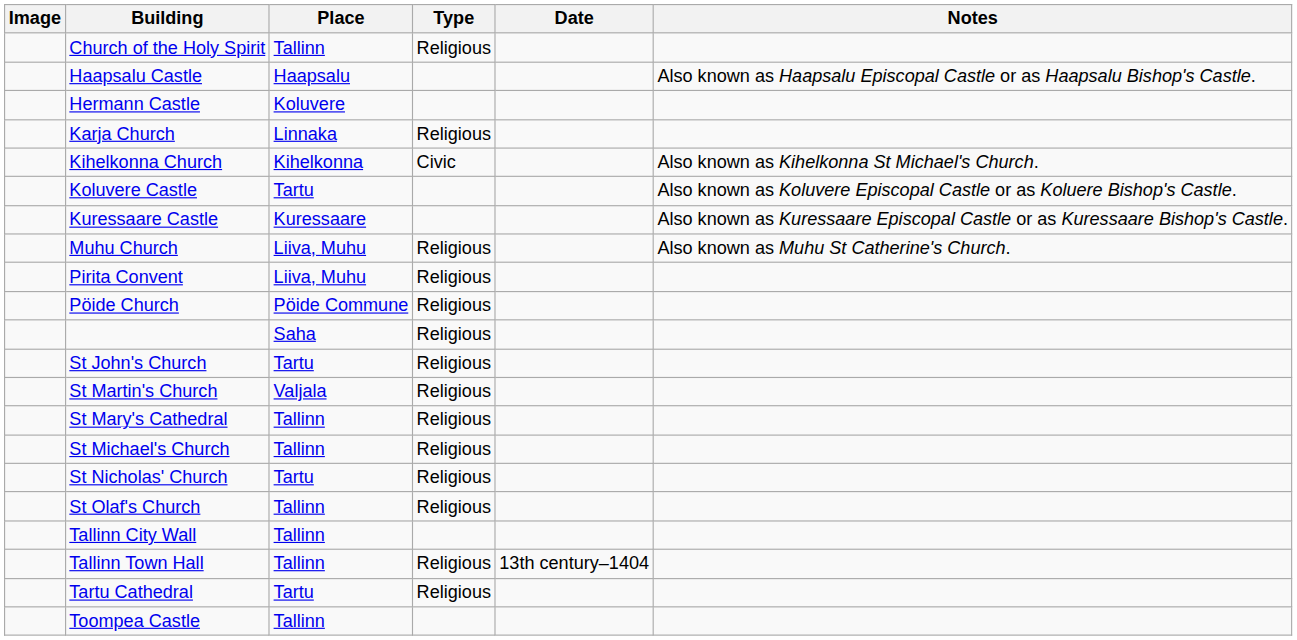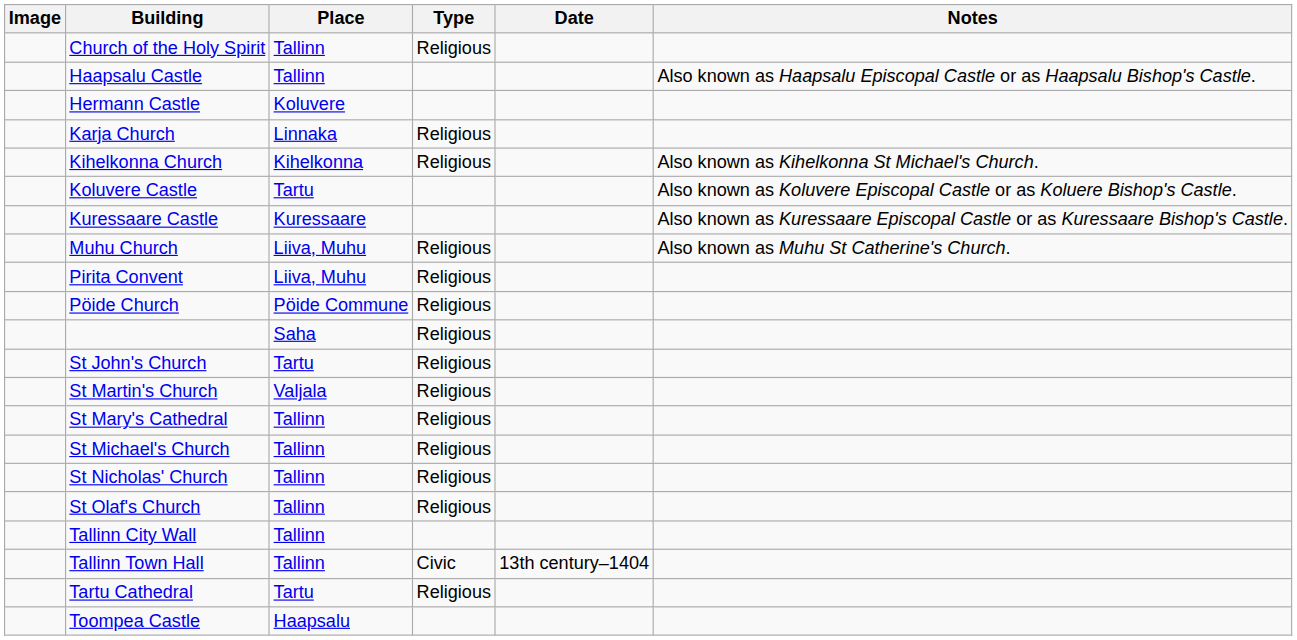 <table class="wikitable sortable mw-collapsible mw-collapsed">
 <tr>
 <th>Image</th>
 <th>Building</th>
 <th>Place</th>
 <th>Type</th>
 <th>Date</th>
 <th>Notes</th>
 </tr>
 <tr>
 <td></td>
 <td><a href='#'>Church of the Holy Spirit</a></td>
 <td><a href='#'>Tallinn</a></td>
 <td>Religious</td>
 <td></td>
 <td></td>
 </tr>
 <tr>
 <td></td>
 <td><a href='#'>Haapsalu Castle</a></td>
-<td><a href='#'>Haapsalu</a></td>
+<td><a href='#'>Tallinn</a></td>
 <td></td>
 <td></td>
 <td>Also known as <em>Haapsalu Episcopal Castle</em> or as <em>Haapsalu Bishop's Castle</em>.</td>
 </tr>
 <tr>
 <td></td>
 <td><a href='#'>Hermann Castle</a></td>
 <td><a href='#'>Koluvere</a></td>
 <td></td>
 <td></td>
 <td></td>
 </tr>
 <tr>
 <td></td>
 <td><a href='#'>Karja Church</a></td>
 <td><a href='#'>Linnaka</a></td>
 <td>Religious</td>
 <td></td>
 <td></td>
 </tr>
 <tr>
 <td></td>
 <td><a href='#'>Kihelkonna Church</a></td>
 <td><a href='#'>Kihelkonna</a></td>
-<td>Civic</td>
+<td>Religious</td>
 <td></td>
 <td>Also known as <em>Kihelkonna St Michael's Church</em>.</td>
 </tr>
 <tr>
 <td></td>
 <td><a href='#'>Koluvere Castle</a></td>
 <td><a href='#'>Tartu</a></td>
 <td></td>
 <td></td>
 <td>Also known as <em>Koluvere Episcopal Castle</em> or as <em>Koluere Bishop's Castle</em>.</td>
 </tr>
 <tr>
 <td></td>
 <td><a href='#'>Kuressaare Castle</a></td>
 <td><a href='#'>Kuressaare</a></td>
 <td></td>
 <td></td>
 <td>Also known as <em>Kuressaare Episcopal Castle</em> or as <em>Kuressaare Bishop's Castle</em>.</td>
 </tr>
 <tr>
 <td></td>
 <td><a href='#'>Muhu Church</a></td>
 <td><a href='#'>Liiva, Muhu</a></td>
 <td>Religious</td>
 <td></td>
 <td>Also known as <em>Muhu St Catherine's Church</em>.</td>
 </tr>
 <tr>
 <td></td>
 <td><a href='#'>Pirita Convent</a></td>
 <td><a href='#'>Liiva, Muhu</a></td>
 <td>Religious</td>
 <td></td>
 <td></td>
 </tr>
 <tr>
 <td></td>
 <td><a href='#'>Pöide Church</a></td>
 <td><a href='#'>Pöide Commune</a></td>
 <td>Religious</td>
 <td></td>
 <td></td>
 </tr>
 <tr>
 <td></td>
 <td></td>
 <td><a href='#'>Saha</a></td>
 <td>Religious</td>
 <td></td>
 <td></td>
 </tr>
 <tr>
 <td></td>
 <td><a href='#'>St John's Church</a></td>
 <td><a href='#'>Tartu</a></td>
 <td>Religious</td>
 <td></td>
 <td></td>
 </tr>
 <tr>
 <td></td>
 <td><a href='#'>St Martin's Church</a></td>
 <td><a href='#'>Valjala</a></td>
 <td>Religious</td>
 <td></td>
 <td></td>
 </tr>
 <tr>
 <td></td>
 <td><a href='#'>St Mary's Cathedral</a></td>
 <td><a href='#'>Tallinn</a></td>
 <td>Religious</td>
 <td></td>
 <td></td>
 </tr>
 <tr>
 <td></td>
 <td><a href='#'>St Michael's Church</a></td>
 <td><a href='#'>Tallinn</a></td>
 <td>Religious</td>
 <td></td>
 <td></td>
 </tr>
 <tr>
 <td></td>
 <td><a href='#'>St Nicholas' Church</a></td>
-<td><a href='#'>Tartu</a></td>
+<td><a href='#'>Tallinn</a></td>
 <td>Religious</td>
 <td></td>
 <td></td>
 </tr>
 <tr>
 <td></td>
 <td><a href='#'>St Olaf's Church</a></td>
 <td><a href='#'>Tallinn</a></td>
 <td>Religious</td>
 <td></td>
 <td></td>
 </tr>
 <tr>
 <td></td>
 <td><a href='#'>Tallinn City Wall</a></td>
 <td><a href='#'>Tallinn</a></td>
 <td></td>
 <td></td>
 <td></td>
 </tr>
 <tr>
 <td></td>
 <td><a href='#'>Tallinn Town Hall</a></td>
 <td><a href='#'>Tallinn</a></td>
-<td>Religious</td>
+<td>Civic</td>
 <td>13th century–1404</td>
 <td></td>
 </tr>
 <tr>
 <td></td>
 <td><a href='#'>Tartu Cathedral</a></td>
 <td><a href='#'>Tartu</a></td>
 <td>Religious</td>
 <td></td>
 <td></td>
 </tr>
 <tr>
 <td></td>
 <td><a href='#'>Toompea Castle</a></td>
-<td><a href='#'>Tallinn</a></td>
+<td><a href='#'>Haapsalu</a></td>
 <td></td>
 <td></td>
 <td></td>
 </tr>
 </table>
